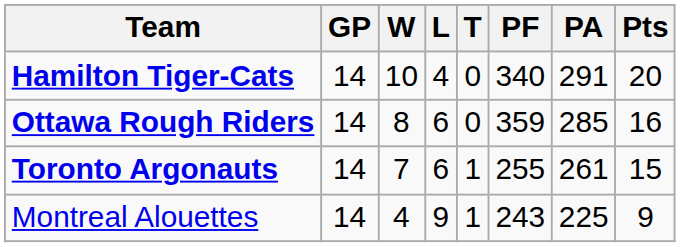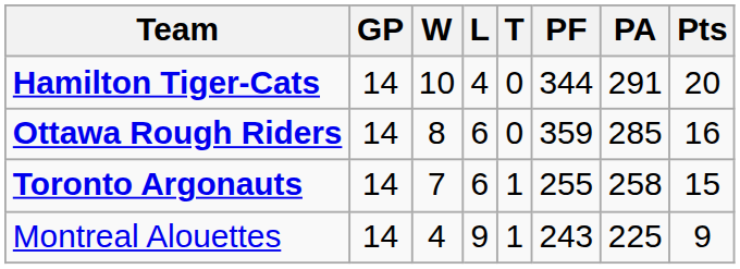 <table class="wikitable">
 <tr>
 <th>Team</th>
 <th>GP</th>
 <th>W</th>
 <th>L</th>
 <th>T</th>
 <th>PF</th>
 <th>PA</th>
 <th>Pts</th>
 </tr>
 <tr align="center">
 <td align="left"><strong><a href='#'>Hamilton Tiger-Cats</a></strong></td>
 <td>14</td>
 <td>10</td>
 <td>4</td>
 <td>0</td>
-<td>340</td>
+<td>344</td>
 <td>291</td>
 <td>20</td>
 </tr>
 <tr align="center">
 <td align="left"><strong><a href='#'>Ottawa Rough Riders</a></strong></td>
 <td>14</td>
 <td>8</td>
 <td>6</td>
 <td>0</td>
 <td>359</td>
 <td>285</td>
 <td>16</td>
 </tr>
 <tr align="center">
 <td align="left"><strong><a href='#'>Toronto Argonauts</a></strong></td>
 <td>14</td>
 <td>7</td>
 <td>6</td>
 <td>1</td>
 <td>255</td>
-<td>261</td>
+<td>258</td>
 <td>15</td>
 </tr>
 <tr align="center">
 <td align="left"><a href='#'>Montreal Alouettes</a></td>
 <td>14</td>
 <td>4</td>
 <td>9</td>
 <td>1</td>
 <td>243</td>
 <td>225</td>
 <td>9</td>
 </tr>
 </table>
